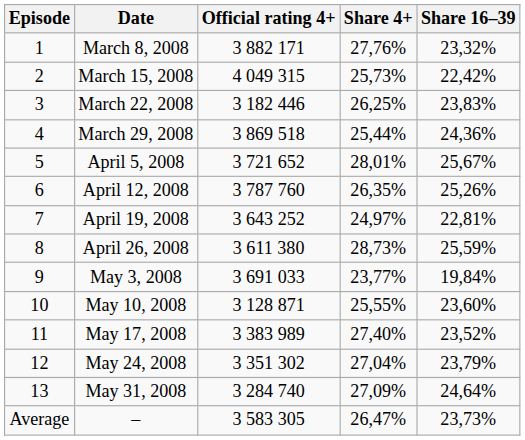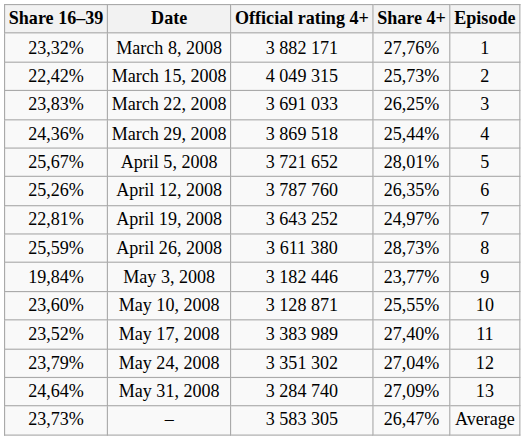 <table class="wikitable" style="font-size:100%; text-align:center">
 <tr>
-<th>Episode</th>
+<th>Share 16–39</th>
 <th>Date</th>
 <th>Official rating 4+</th>
 <th>Share 4+</th>
-<th>Share 16–39</th>
+<th>Episode</th>
 </tr>
 <tr>
-<td>1</td>
+<td>23,32%</td>
 <td>March 8, 2008</td>
 <td>3 882 171</td>
 <td>27,76%</td>
-<td>23,32%</td>
+<td>1</td>
 </tr>
 <tr>
-<td>2</td>
+<td>22,42%</td>
 <td>March 15, 2008</td>
 <td>4 049 315</td>
 <td>25,73%</td>
-<td>22,42%</td>
+<td>2</td>
 </tr>
 <tr>
+<td>23,83%</td>
+<td>March 22, 2008</td>
+<td>3 691 033</td>
+<td>26,25%</td>
 <td>3</td>
-<td>March 22, 2008</td>
-<td>3 182 446</td>
-<td>26,25%</td>
-<td>23,83%</td>
 </tr>
 <tr>
-<td>4</td>
+<td>24,36%</td>
 <td>March 29, 2008</td>
 <td>3 869 518</td>
 <td>25,44%</td>
-<td>24,36%</td>
+<td>4</td>
 </tr>
 <tr>
-<td>5</td>
+<td>25,67%</td>
 <td>April 5, 2008</td>
 <td>3 721 652</td>
 <td>28,01%</td>
-<td>25,67%</td>
+<td>5</td>
 </tr>
 <tr>
-<td>6</td>
+<td>25,26%</td>
 <td>April 12, 2008</td>
 <td>3 787 760</td>
 <td>26,35%</td>
-<td>25,26%</td>
+<td>6</td>
 </tr>
 <tr>
-<td>7</td>
+<td>22,81%</td>
 <td>April 19, 2008</td>
 <td>3 643 252</td>
 <td>24,97%</td>
-<td>22,81%</td>
+<td>7</td>
 </tr>
 <tr>
-<td>8</td>
+<td>25,59%</td>
 <td>April 26, 2008</td>
 <td>3 611 380</td>
 <td>28,73%</td>
-<td>25,59%</td>
+<td>8</td>
 </tr>
 <tr>
+<td>19,84%</td>
+<td>May 3, 2008</td>
+<td>3 182 446</td>
+<td>23,77%</td>
 <td>9</td>
-<td>May 3, 2008</td>
-<td>3 691 033</td>
-<td>23,77%</td>
-<td>19,84%</td>
 </tr>
 <tr>
-<td>10</td>
+<td>23,60%</td>
 <td>May 10, 2008</td>
 <td>3 128 871</td>
 <td>25,55%</td>
-<td>23,60%</td>
+<td>10</td>
 </tr>
 <tr>
-<td>11</td>
+<td>23,52%</td>
 <td>May 17, 2008</td>
 <td>3 383 989</td>
 <td>27,40%</td>
-<td>23,52%</td>
+<td>11</td>
 </tr>
 <tr>
-<td>12</td>
+<td>23,79%</td>
 <td>May 24, 2008</td>
 <td>3 351 302</td>
 <td>27,04%</td>
-<td>23,79%</td>
+<td>12</td>
 </tr>
 <tr>
-<td>13</td>
+<td>24,64%</td>
 <td>May 31, 2008</td>
 <td>3 284 740</td>
 <td>27,09%</td>
-<td>24,64%</td>
+<td>13</td>
 </tr>
 <tr>
-<td>Average</td>
+<td>23,73%</td>
 <td>–</td>
 <td>3 583 305</td>
 <td>26,47%</td>
-<td>23,73%</td>
+<td>Average</td>
 </tr>
 </table>
